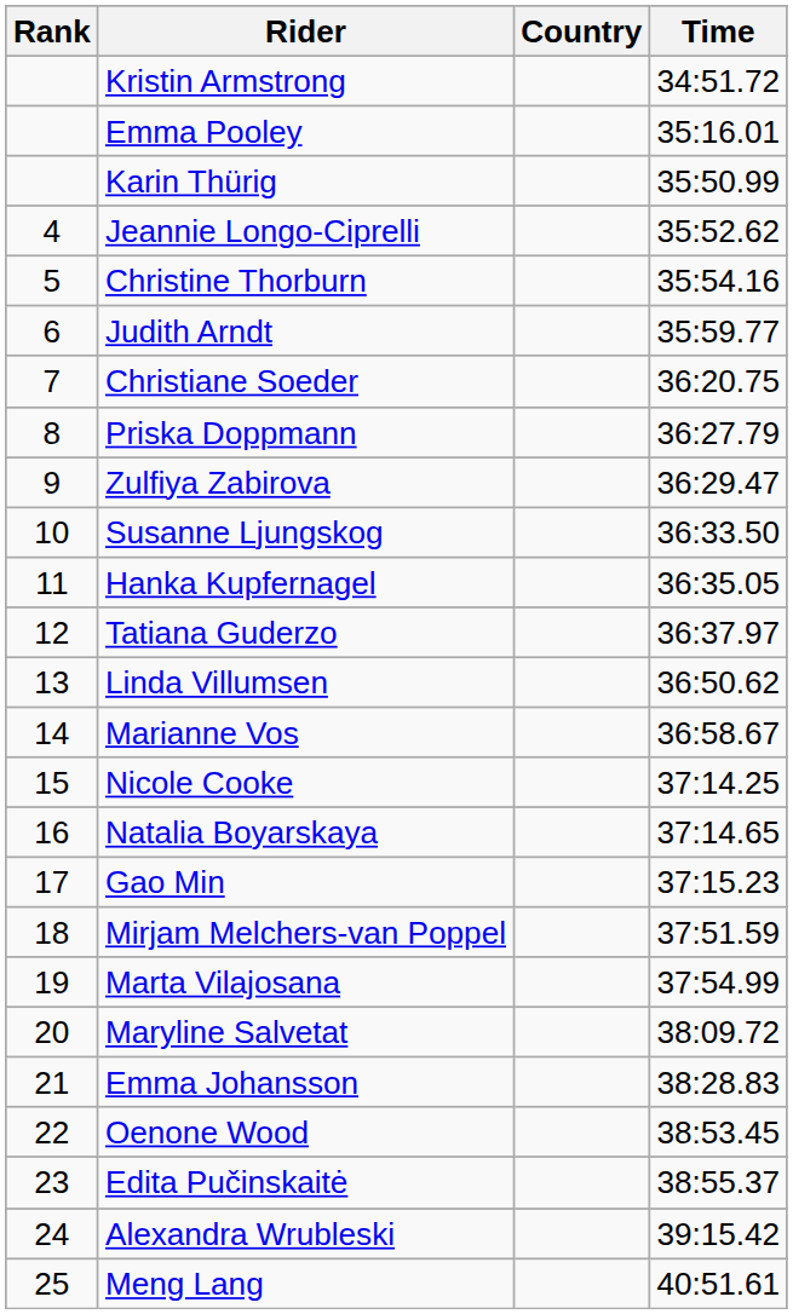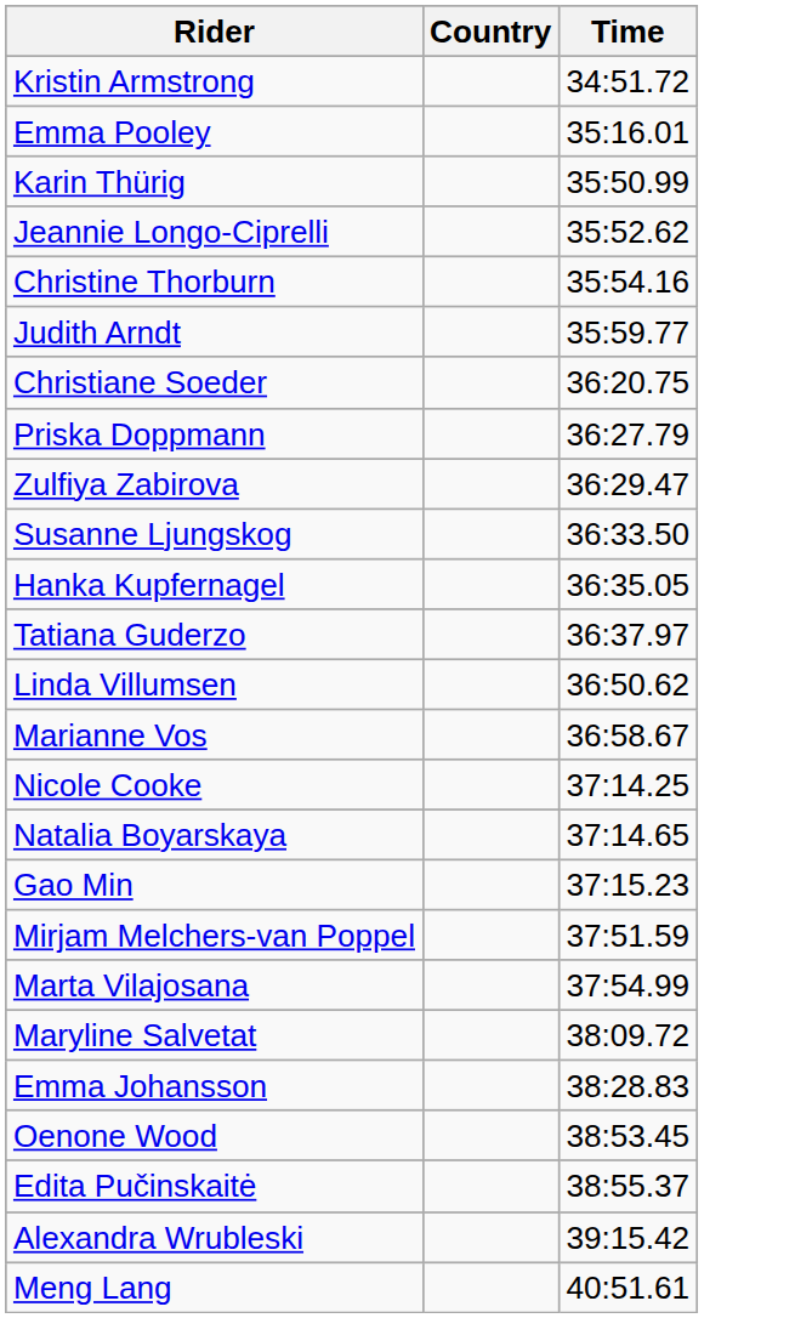 <table class="wikitable sortable" style="font-size:95%" style="width:35em;">
 <tr>
-<th>Rank</th>
 <th>Rider</th>
 <th>Country</th>
 <th>Time</th>
 </tr>
 <tr>
-<td align=center></td>
 <td><a href='#'>Kristin Armstrong</a></td>
 <td></td>
 <td>34:51.72</td>
 </tr>
 <tr>
-<td align=center></td>
 <td><a href='#'>Emma Pooley</a></td>
 <td></td>
 <td>35:16.01</td>
 </tr>
 <tr>
-<td align=center></td>
 <td><a href='#'>Karin Thürig</a></td>
 <td></td>
 <td>35:50.99</td>
 </tr>
 <tr>
-<td align=center>4</td>
 <td><a href='#'>Jeannie Longo-Ciprelli</a></td>
 <td></td>
 <td>35:52.62</td>
 </tr>
 <tr>
-<td align=center>5</td>
 <td><a href='#'>Christine Thorburn</a></td>
 <td></td>
 <td>35:54.16</td>
 </tr>
 <tr>
-<td align=center>6</td>
 <td><a href='#'>Judith Arndt</a></td>
 <td></td>
 <td>35:59.77</td>
 </tr>
 <tr>
-<td align=center>7</td>
 <td><a href='#'>Christiane Soeder</a></td>
 <td></td>
 <td>36:20.75</td>
 </tr>
 <tr>
-<td align=center>8</td>
 <td><a href='#'>Priska Doppmann</a></td>
 <td></td>
 <td>36:27.79</td>
 </tr>
 <tr>
-<td align=center>9</td>
 <td><a href='#'>Zulfiya Zabirova</a></td>
 <td></td>
 <td>36:29.47</td>
 </tr>
 <tr>
-<td align=center>10</td>
 <td><a href='#'>Susanne Ljungskog</a></td>
 <td></td>
 <td>36:33.50</td>
 </tr>
 <tr>
-<td align=center>11</td>
 <td><a href='#'>Hanka Kupfernagel</a></td>
 <td></td>
 <td>36:35.05</td>
 </tr>
 <tr>
-<td align=center>12</td>
 <td><a href='#'>Tatiana Guderzo</a></td>
 <td></td>
 <td>36:37.97</td>
 </tr>
 <tr>
-<td align=center>13</td>
 <td><a href='#'>Linda Villumsen</a></td>
 <td></td>
 <td>36:50.62</td>
 </tr>
 <tr>
-<td align=center>14</td>
 <td><a href='#'>Marianne Vos</a></td>
 <td></td>
 <td>36:58.67</td>
 </tr>
 <tr>
-<td align=center>15</td>
 <td><a href='#'>Nicole Cooke</a></td>
 <td></td>
 <td>37:14.25</td>
 </tr>
 <tr>
-<td align=center>16</td>
 <td><a href='#'>Natalia Boyarskaya</a></td>
 <td></td>
 <td>37:14.65</td>
 </tr>
 <tr>
-<td align=center>17</td>
 <td><a href='#'>Gao Min</a></td>
 <td></td>
 <td>37:15.23</td>
 </tr>
 <tr>
-<td align=center>18</td>
 <td><a href='#'>Mirjam Melchers-van Poppel</a></td>
 <td></td>
 <td>37:51.59</td>
 </tr>
 <tr>
-<td align=center>19</td>
 <td><a href='#'>Marta Vilajosana</a></td>
 <td></td>
 <td>37:54.99</td>
 </tr>
 <tr>
-<td align=center>20</td>
 <td><a href='#'>Maryline Salvetat</a></td>
 <td></td>
 <td>38:09.72</td>
 </tr>
 <tr>
-<td align=center>21</td>
 <td><a href='#'>Emma Johansson</a></td>
 <td></td>
 <td>38:28.83</td>
 </tr>
 <tr>
-<td align=center>22</td>
 <td><a href='#'>Oenone Wood</a></td>
 <td></td>
 <td>38:53.45</td>
 </tr>
 <tr>
-<td align=center>23</td>
 <td><a href='#'>Edita Pučinskaitė</a></td>
 <td></td>
 <td>38:55.37</td>
 </tr>
 <tr>
-<td align=center>24</td>
 <td><a href='#'>Alexandra Wrubleski</a></td>
 <td></td>
 <td>39:15.42</td>
 </tr>
 <tr>
-<td align=center>25</td>
 <td><a href='#'>Meng Lang</a></td>
 <td></td>
 <td>40:51.61</td>
 </tr>
 </table>
